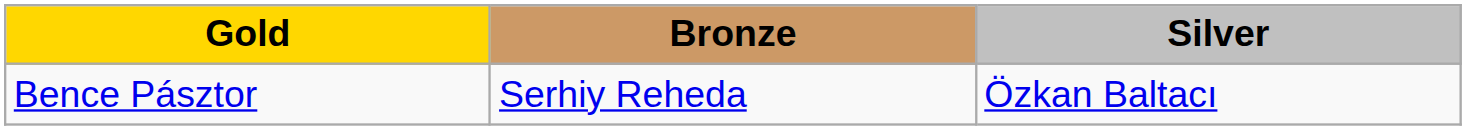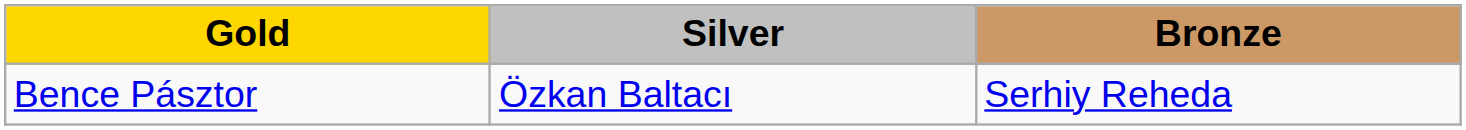 <table class="wikitable" style="text-align:left">
 <tr align="center">
 <td width=200 bgcolor=gold><strong>Gold</strong></td>
+<td width=200 bgcolor=silver><strong>Silver</strong></td>
 <td width=200 bgcolor=CC9966><strong>Bronze</strong></td>
-<td width=200 bgcolor=silver><strong>Silver</strong></td>
 </tr>
 <tr>
 <td><a href='#'>Bence Pásztor</a><br></td>
+<td><a href='#'>Özkan Baltacı</a><br></td>
 <td><a href='#'>Serhiy Reheda</a><br></td>
-<td><a href='#'>Özkan Baltacı</a><br></td>
 </tr>
 </table>
